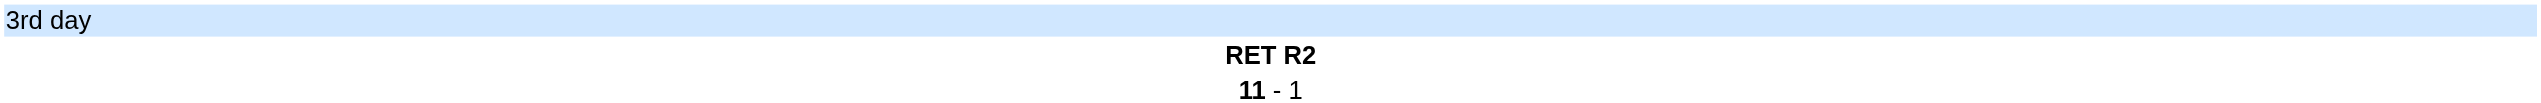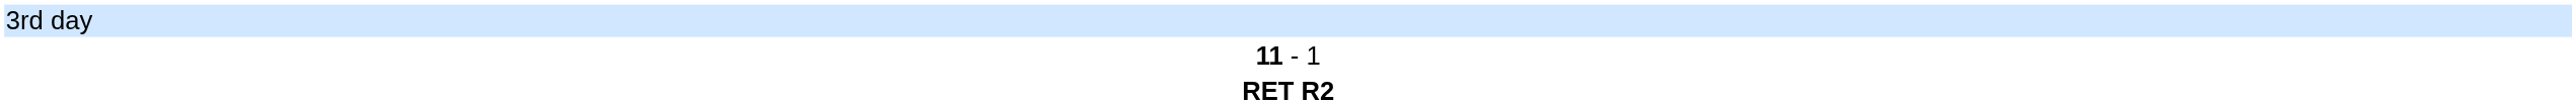 <table width="80%">
 <tr>
 <th width="30%"></th>
 <th width="12%"></th>
 <th width="30%"></th>
 </tr>
 <tr bgcolor="#D0E7FF">
 <td colspan="3">3rd day</td>
 </tr>
 <tr>
+<td align="right"><strong></strong></td>
+<td align="center"><strong>11</strong> - 1</td>
+<td></td>
+</tr>
+<tr>
 <td align="right"></td>
 <td align="center"><strong>RET R2</strong></td>
 <td><strong></strong></td>
 </tr>
 <tr>
-<td align="right"><strong></strong></td>
-<td align="center"><strong>11</strong> - 1</td>
-<td></td>
-</tr>
-<tr>
 </tr>
 </table>
